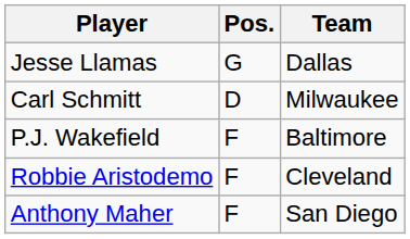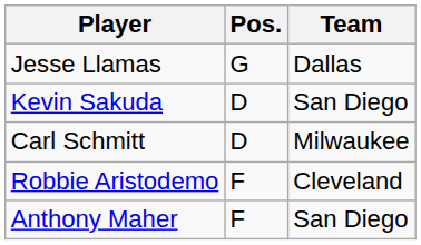 <table class="wikitable">
 <tr>
 <th>Player</th>
 <th>Pos.</th>
 <th>Team</th>
 </tr>
 <tr>
 <td>Jesse Llamas</td>
 <td>G</td>
 <td>Dallas</td>
 </tr>
 <tr>
+<td><a href='#'>Kevin Sakuda</a></td>
+<td>D</td>
+<td>San Diego</td>
+</tr>
+<tr>
 <td>Carl Schmitt</td>
 <td>D</td>
 <td>Milwaukee</td>
-</tr>
-<tr>
-<td>P.J. Wakefield</td>
-<td>F</td>
-<td>Baltimore</td>
 </tr>
 <tr>
 <td><a href='#'>Robbie Aristodemo</a></td>
 <td>F</td>
 <td>Cleveland</td>
 </tr>
 <tr>
 <td><a href='#'>Anthony Maher</a></td>
 <td>F</td>
 <td>San Diego</td>
 </tr>
 </table>
